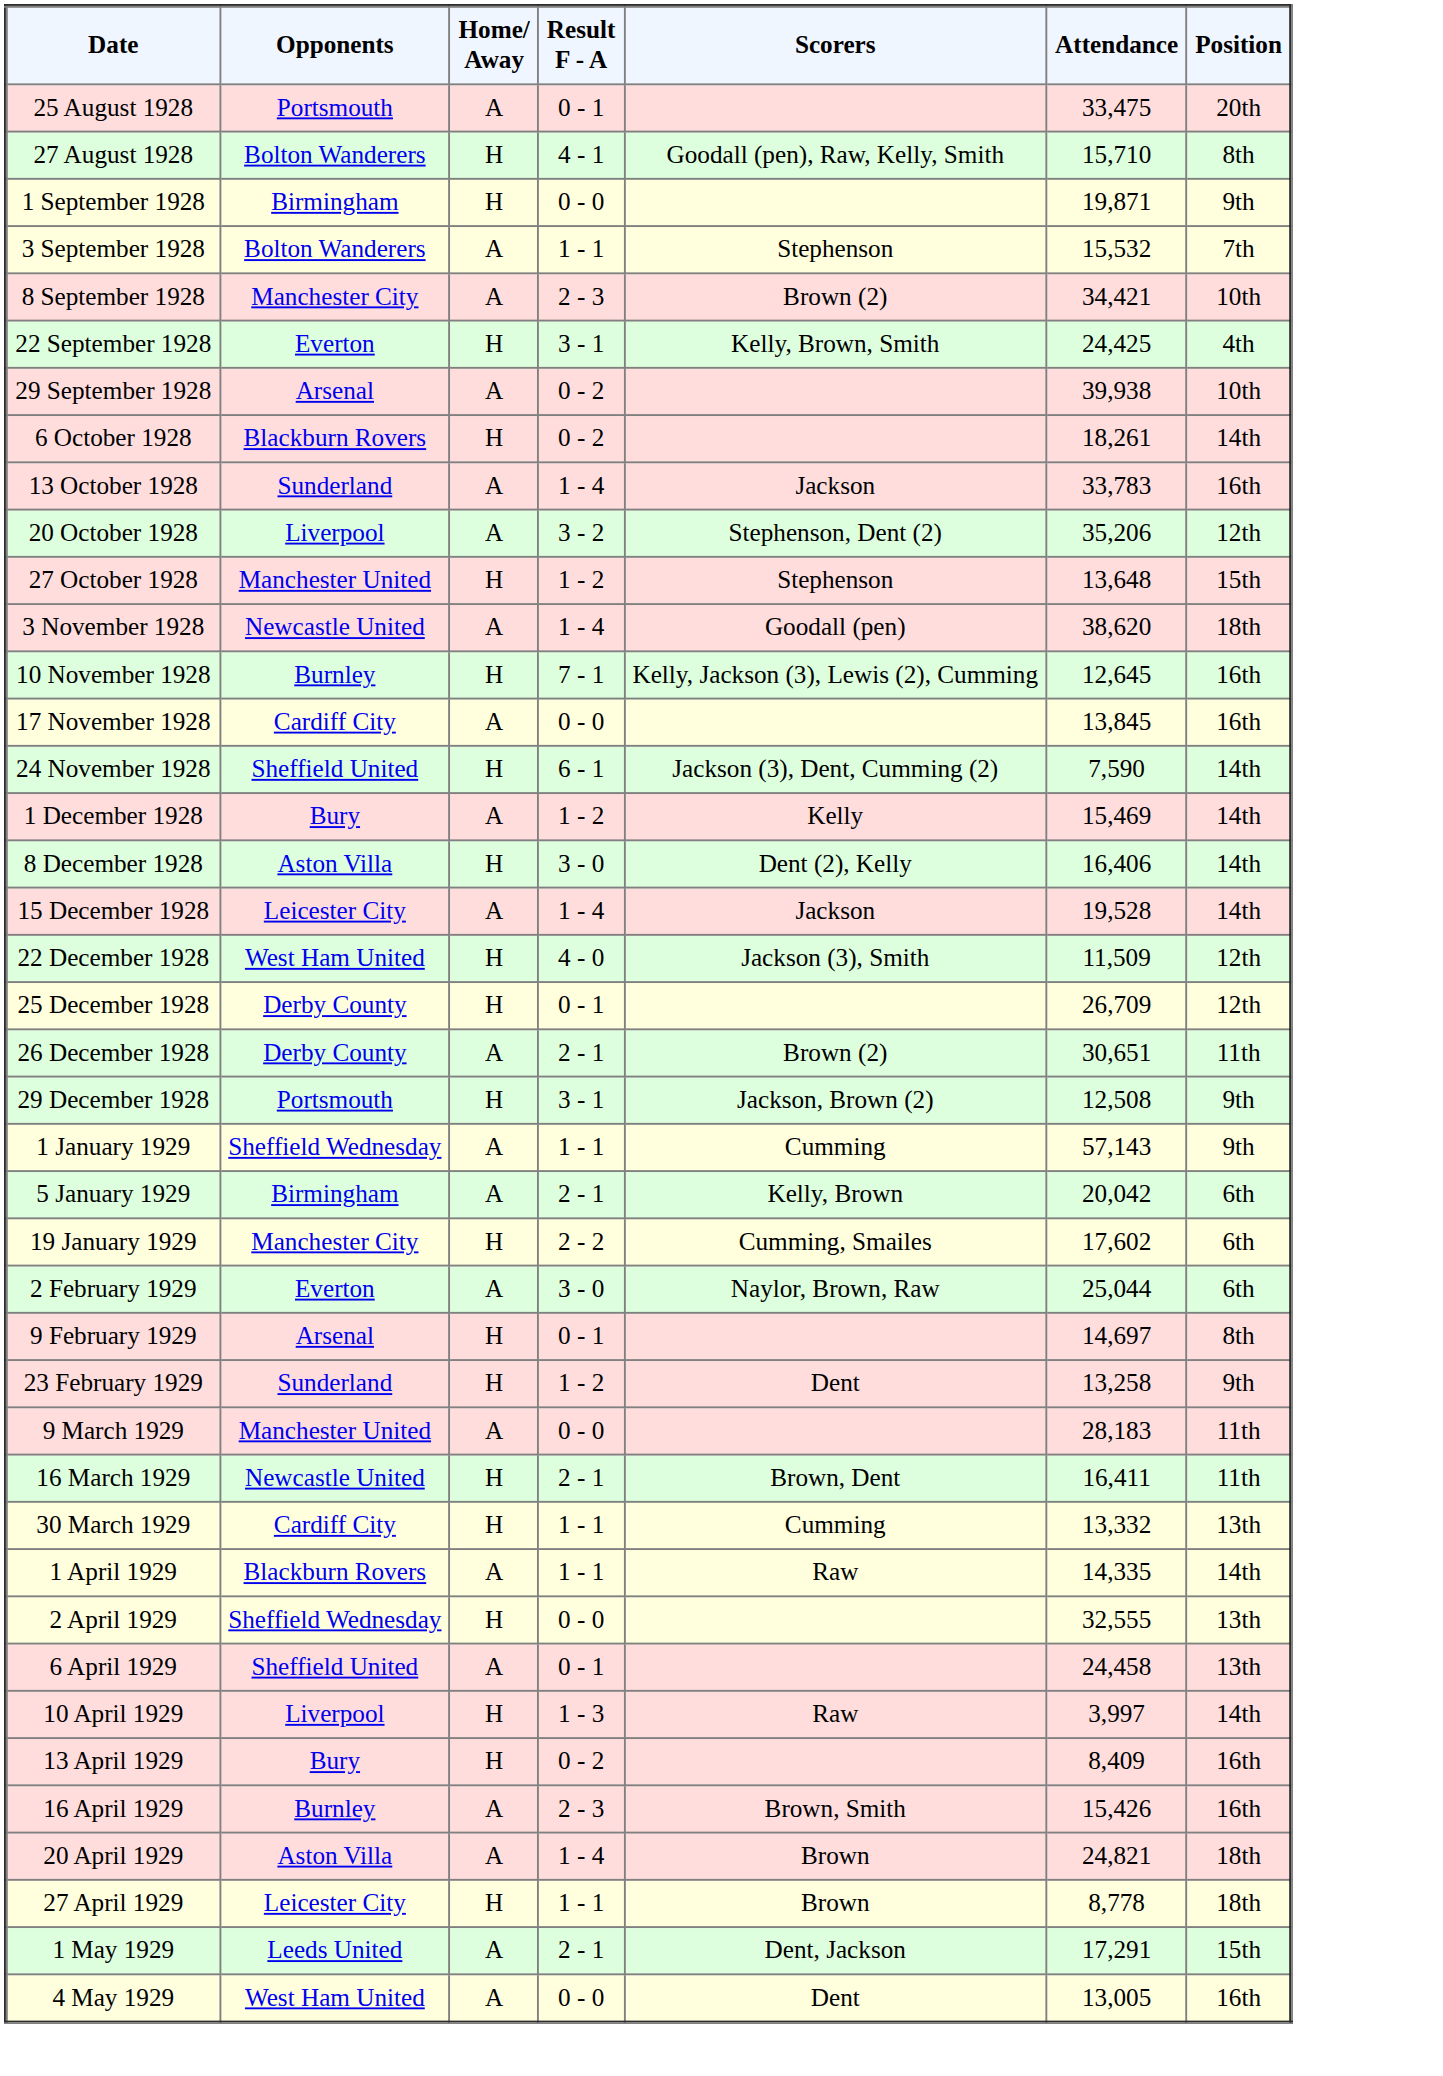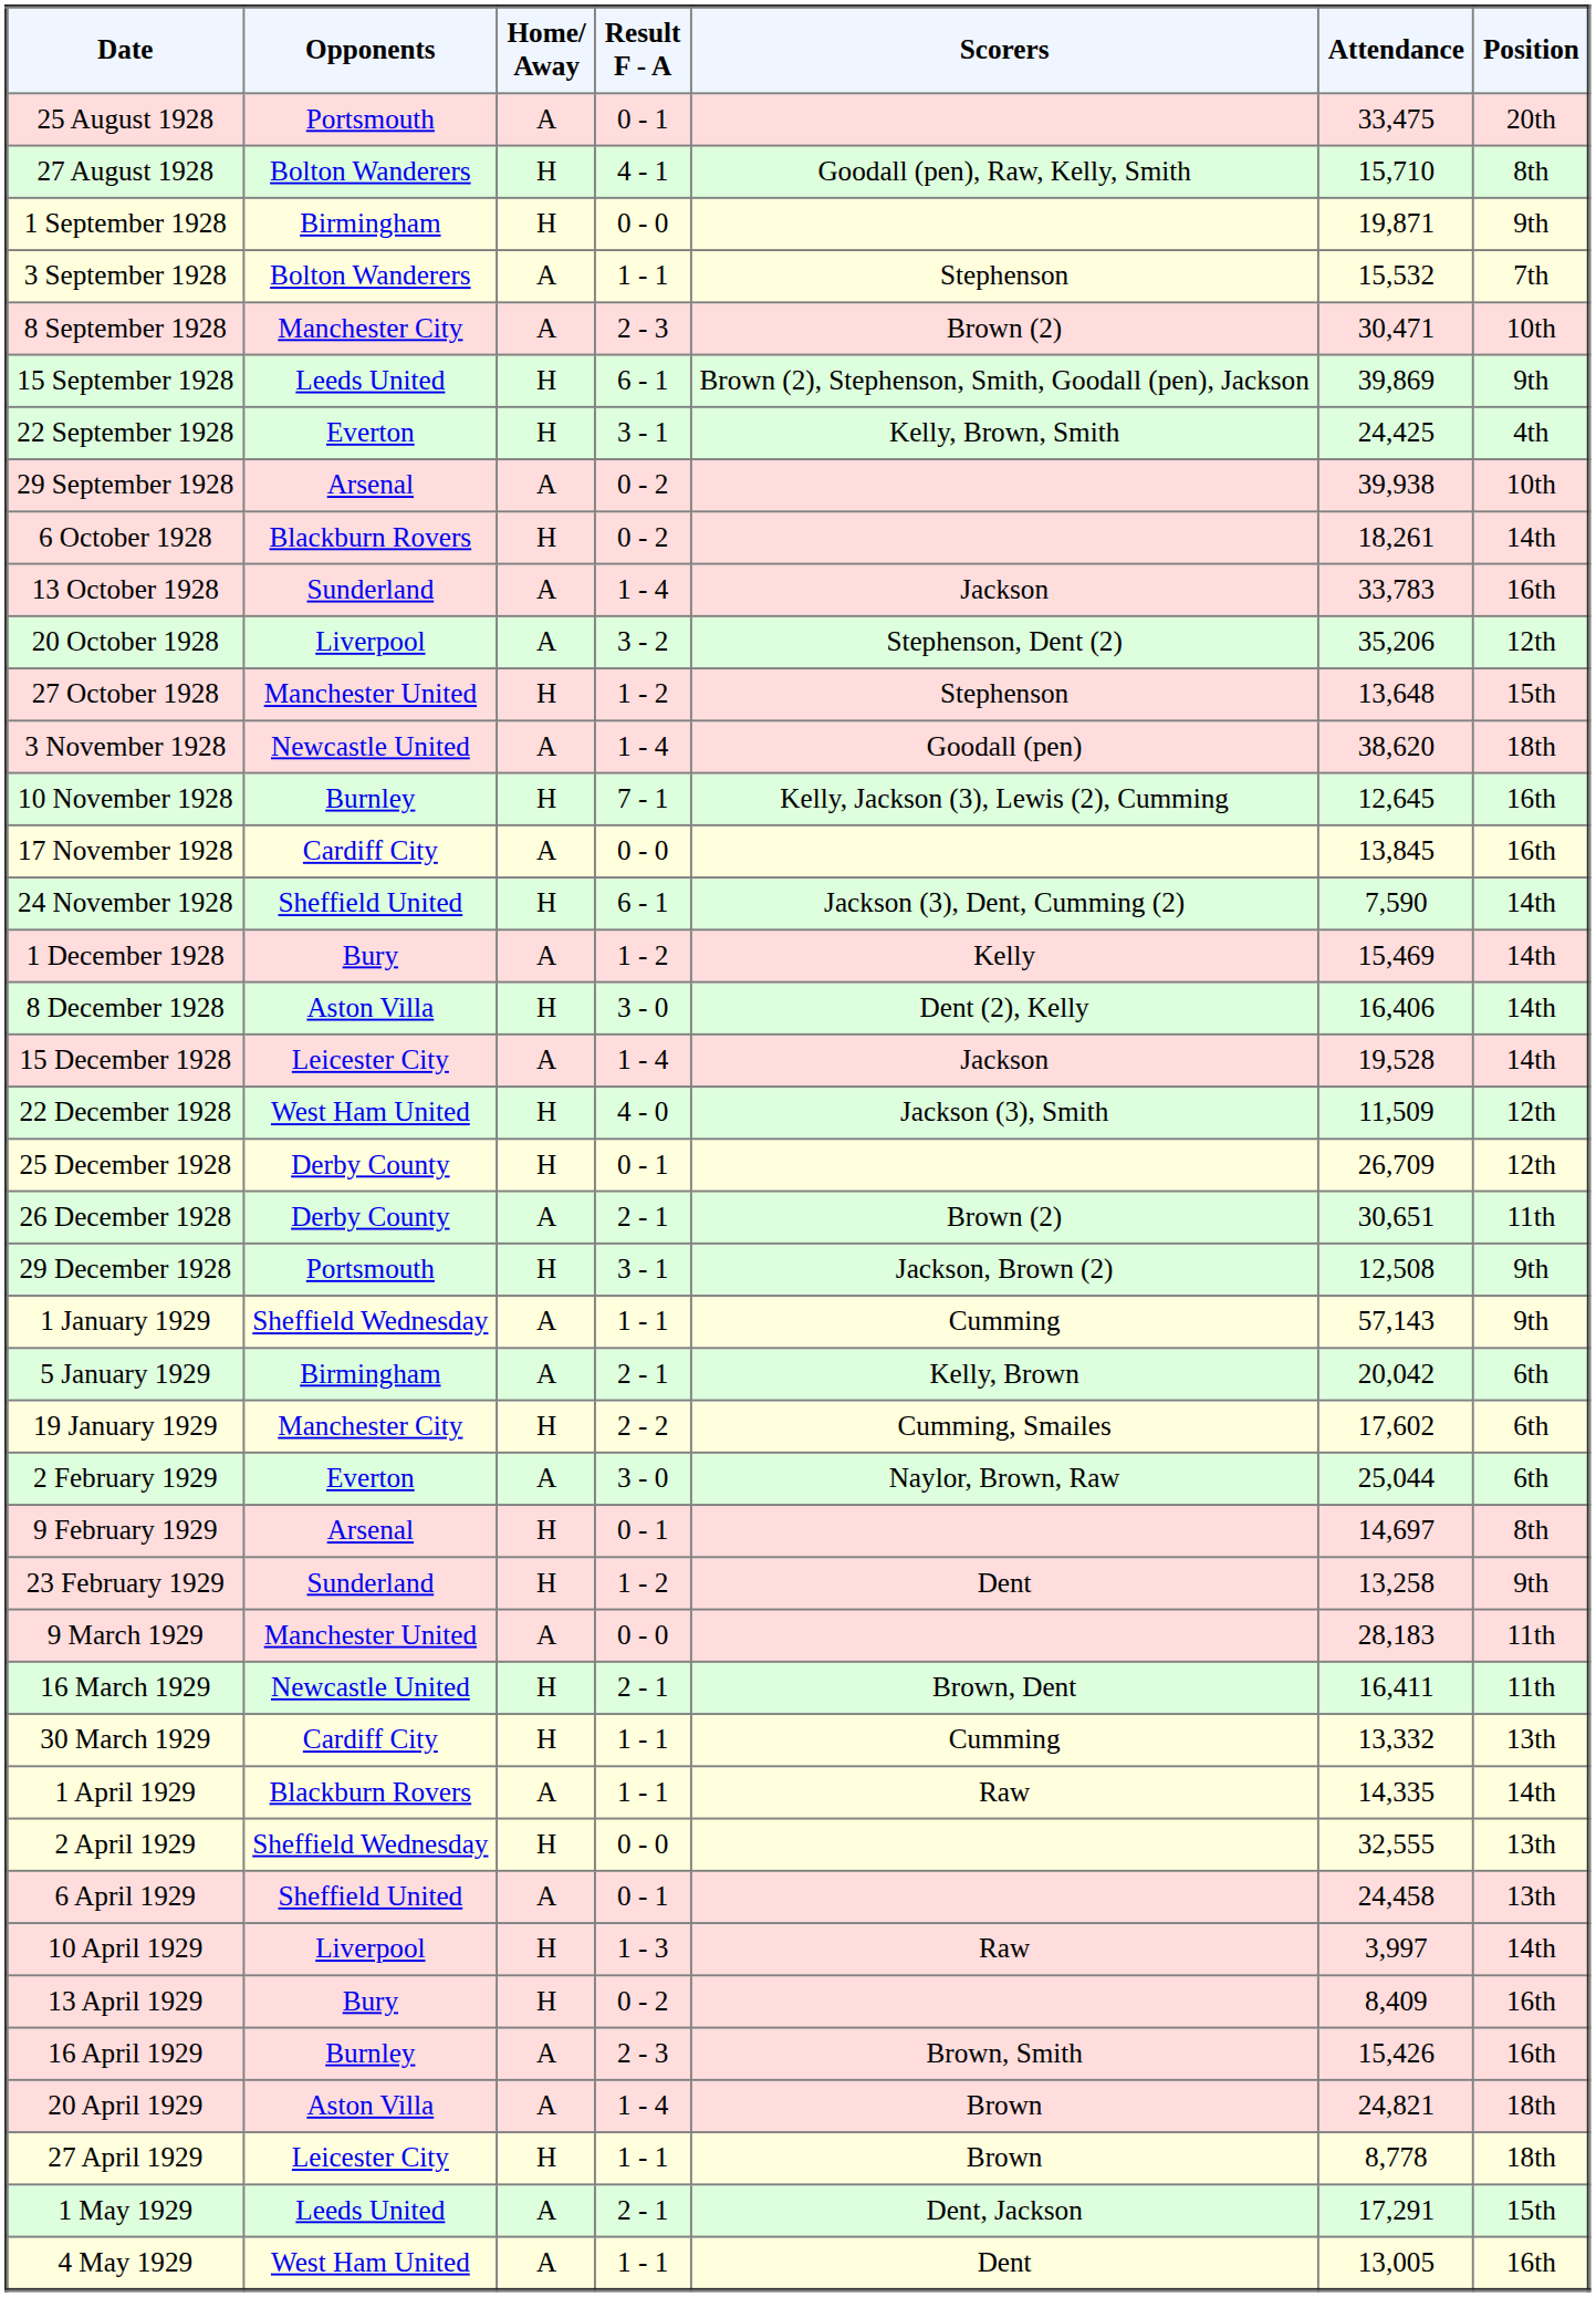 <table border="2" cellpadding="4" style="border-collapse:collapse; text-align:center; font-size:smaller;">
 <tr style="background:#f0f6ff;">
 <th><strong>Date</strong></th>
 <th><strong>Opponents</strong></th>
 <th><strong>Home/<br>Away</strong></th>
 <th><strong>Result<br>F - A</strong></th>
 <th><strong>Scorers</strong></th>
 <th><strong>Attendance</strong></th>
 <th><strong>Position</strong></th>
 </tr>
 <tr bgcolor="#ffdddd">
 <td>25 August 1928</td>
 <td><a href='#'>Portsmouth</a></td>
 <td>A</td>
 <td>0 - 1</td>
 <td></td>
 <td>33,475</td>
 <td>20th</td>
 </tr>
 <tr bgcolor="#ddffdd">
 <td>27 August 1928</td>
 <td><a href='#'>Bolton Wanderers</a></td>
 <td>H</td>
 <td>4 - 1</td>
 <td>Goodall (pen), Raw, Kelly, Smith</td>
 <td>15,710</td>
 <td>8th</td>
 </tr>
 <tr bgcolor="#ffffdd">
 <td>1 September 1928</td>
 <td><a href='#'>Birmingham</a></td>
 <td>H</td>
 <td>0 - 0</td>
 <td></td>
 <td>19,871</td>
 <td>9th</td>
 </tr>
 <tr bgcolor="#ffffdd">
 <td>3 September 1928</td>
 <td><a href='#'>Bolton Wanderers</a></td>
 <td>A</td>
 <td>1 - 1</td>
 <td>Stephenson</td>
 <td>15,532</td>
 <td>7th</td>
 </tr>
 <tr bgcolor="#ffdddd">
 <td>8 September 1928</td>
 <td><a href='#'>Manchester City</a></td>
 <td>A</td>
 <td>2 - 3</td>
 <td>Brown (2)</td>
-<td>34,421</td>
+<td>30,471</td>
 <td>10th</td>
+</tr>
+<tr bgcolor="#ddffdd">
+<td>15 September 1928</td>
+<td><a href='#'>Leeds United</a></td>
+<td>H</td>
+<td>6 - 1</td>
+<td>Brown (2), Stephenson, Smith, Goodall (pen), Jackson</td>
+<td>39,869</td>
+<td>9th</td>
 </tr>
 <tr bgcolor="#ddffdd">
 <td>22 September 1928</td>
 <td><a href='#'>Everton</a></td>
 <td>H</td>
 <td>3 - 1</td>
 <td>Kelly, Brown, Smith</td>
 <td>24,425</td>
 <td>4th</td>
 </tr>
 <tr bgcolor="#ffdddd">
 <td>29 September 1928</td>
 <td><a href='#'>Arsenal</a></td>
 <td>A</td>
 <td>0 - 2</td>
 <td></td>
 <td>39,938</td>
 <td>10th</td>
 </tr>
 <tr bgcolor="#ffdddd">
 <td>6 October 1928</td>
 <td><a href='#'>Blackburn Rovers</a></td>
 <td>H</td>
 <td>0 - 2</td>
 <td></td>
 <td>18,261</td>
 <td>14th</td>
 </tr>
 <tr bgcolor="#ffdddd">
 <td>13 October 1928</td>
 <td><a href='#'>Sunderland</a></td>
 <td>A</td>
 <td>1 - 4</td>
 <td>Jackson</td>
 <td>33,783</td>
 <td>16th</td>
 </tr>
 <tr bgcolor="#ddffdd">
 <td>20 October 1928</td>
 <td><a href='#'>Liverpool</a></td>
 <td>A</td>
 <td>3 - 2</td>
 <td>Stephenson, Dent (2)</td>
 <td>35,206</td>
 <td>12th</td>
 </tr>
 <tr bgcolor="#ffdddd">
 <td>27 October 1928</td>
 <td><a href='#'>Manchester United</a></td>
 <td>H</td>
 <td>1 - 2</td>
 <td>Stephenson</td>
 <td>13,648</td>
 <td>15th</td>
 </tr>
 <tr bgcolor="#ffdddd">
 <td>3 November 1928</td>
 <td><a href='#'>Newcastle United</a></td>
 <td>A</td>
 <td>1 - 4</td>
 <td>Goodall (pen)</td>
 <td>38,620</td>
 <td>18th</td>
 </tr>
 <tr bgcolor="#ddffdd">
 <td>10 November 1928</td>
 <td><a href='#'>Burnley</a></td>
 <td>H</td>
 <td>7 - 1</td>
 <td>Kelly, Jackson (3), Lewis (2), Cumming</td>
 <td>12,645</td>
 <td>16th</td>
 </tr>
 <tr bgcolor="#ffffdd">
 <td>17 November 1928</td>
 <td><a href='#'>Cardiff City</a></td>
 <td>A</td>
 <td>0 - 0</td>
 <td></td>
 <td>13,845</td>
 <td>16th</td>
 </tr>
 <tr bgcolor="#ddffdd">
 <td>24 November 1928</td>
 <td><a href='#'>Sheffield United</a></td>
 <td>H</td>
 <td>6 - 1</td>
 <td>Jackson (3), Dent, Cumming (2)</td>
 <td>7,590</td>
 <td>14th</td>
 </tr>
 <tr bgcolor="#ffdddd">
 <td>1 December 1928</td>
 <td><a href='#'>Bury</a></td>
 <td>A</td>
 <td>1 - 2</td>
 <td>Kelly</td>
 <td>15,469</td>
 <td>14th</td>
 </tr>
 <tr bgcolor="#ddffdd">
 <td>8 December 1928</td>
 <td><a href='#'>Aston Villa</a></td>
 <td>H</td>
 <td>3 - 0</td>
 <td>Dent (2), Kelly</td>
 <td>16,406</td>
 <td>14th</td>
 </tr>
 <tr bgcolor="#ffdddd">
 <td>15 December 1928</td>
 <td><a href='#'>Leicester City</a></td>
 <td>A</td>
 <td>1 - 4</td>
 <td>Jackson</td>
 <td>19,528</td>
 <td>14th</td>
 </tr>
 <tr bgcolor="#ddffdd">
 <td>22 December 1928</td>
 <td><a href='#'>West Ham United</a></td>
 <td>H</td>
 <td>4 - 0</td>
 <td>Jackson (3), Smith</td>
 <td>11,509</td>
 <td>12th</td>
 </tr>
 <tr bgcolor="#ffffdd">
 <td>25 December 1928</td>
 <td><a href='#'>Derby County</a></td>
 <td>H</td>
 <td>0 - 1</td>
 <td></td>
 <td>26,709</td>
 <td>12th</td>
 </tr>
 <tr bgcolor="#ddffdd">
 <td>26 December 1928</td>
 <td><a href='#'>Derby County</a></td>
 <td>A</td>
 <td>2 - 1</td>
 <td>Brown (2)</td>
 <td>30,651</td>
 <td>11th</td>
 </tr>
 <tr bgcolor="#ddffdd">
 <td>29 December 1928</td>
 <td><a href='#'>Portsmouth</a></td>
 <td>H</td>
 <td>3 - 1</td>
 <td>Jackson, Brown (2)</td>
 <td>12,508</td>
 <td>9th</td>
 </tr>
 <tr bgcolor="#ffffdd">
 <td>1 January 1929</td>
 <td><a href='#'>Sheffield Wednesday</a></td>
 <td>A</td>
 <td>1 - 1</td>
 <td>Cumming</td>
 <td>57,143</td>
 <td>9th</td>
 </tr>
 <tr bgcolor="#ddffdd">
 <td>5 January 1929</td>
 <td><a href='#'>Birmingham</a></td>
 <td>A</td>
 <td>2 - 1</td>
 <td>Kelly, Brown</td>
 <td>20,042</td>
 <td>6th</td>
 </tr>
 <tr bgcolor="#ffffdd">
 <td>19 January 1929</td>
 <td><a href='#'>Manchester City</a></td>
 <td>H</td>
 <td>2 - 2</td>
 <td>Cumming, Smailes</td>
 <td>17,602</td>
 <td>6th</td>
 </tr>
 <tr bgcolor="#ddffdd">
 <td>2 February 1929</td>
 <td><a href='#'>Everton</a></td>
 <td>A</td>
 <td>3 - 0</td>
 <td>Naylor, Brown, Raw</td>
 <td>25,044</td>
 <td>6th</td>
 </tr>
 <tr bgcolor="#ffdddd">
 <td>9 February 1929</td>
 <td><a href='#'>Arsenal</a></td>
 <td>H</td>
 <td>0 - 1</td>
 <td></td>
 <td>14,697</td>
 <td>8th</td>
 </tr>
 <tr bgcolor="#ffdddd">
 <td>23 February 1929</td>
 <td><a href='#'>Sunderland</a></td>
 <td>H</td>
 <td>1 - 2</td>
 <td>Dent</td>
 <td>13,258</td>
 <td>9th</td>
 </tr>
 <tr bgcolor="#ffdddd">
 <td>9 March 1929</td>
 <td><a href='#'>Manchester United</a></td>
 <td>A</td>
 <td>0 - 0</td>
 <td></td>
 <td>28,183</td>
 <td>11th</td>
 </tr>
 <tr bgcolor="#ddffdd">
 <td>16 March 1929</td>
 <td><a href='#'>Newcastle United</a></td>
 <td>H</td>
 <td>2 - 1</td>
 <td>Brown, Dent</td>
 <td>16,411</td>
 <td>11th</td>
 </tr>
 <tr bgcolor="#ffffdd">
 <td>30 March 1929</td>
 <td><a href='#'>Cardiff City</a></td>
 <td>H</td>
 <td>1 - 1</td>
 <td>Cumming</td>
 <td>13,332</td>
 <td>13th</td>
 </tr>
 <tr bgcolor="#ffffdd">
 <td>1 April 1929</td>
 <td><a href='#'>Blackburn Rovers</a></td>
 <td>A</td>
 <td>1 - 1</td>
 <td>Raw</td>
 <td>14,335</td>
 <td>14th</td>
 </tr>
 <tr bgcolor="#ffffdd">
 <td>2 April 1929</td>
 <td><a href='#'>Sheffield Wednesday</a></td>
 <td>H</td>
 <td>0 - 0</td>
 <td></td>
 <td>32,555</td>
 <td>13th</td>
 </tr>
 <tr bgcolor="#ffdddd">
 <td>6 April 1929</td>
 <td><a href='#'>Sheffield United</a></td>
 <td>A</td>
 <td>0 - 1</td>
 <td></td>
 <td>24,458</td>
 <td>13th</td>
 </tr>
 <tr bgcolor="#ffdddd">
 <td>10 April 1929</td>
 <td><a href='#'>Liverpool</a></td>
 <td>H</td>
 <td>1 - 3</td>
 <td>Raw</td>
 <td>3,997</td>
 <td>14th</td>
 </tr>
 <tr bgcolor="#ffdddd">
 <td>13 April 1929</td>
 <td><a href='#'>Bury</a></td>
 <td>H</td>
 <td>0 - 2</td>
 <td></td>
 <td>8,409</td>
 <td>16th</td>
 </tr>
 <tr bgcolor="#ffdddd">
 <td>16 April 1929</td>
 <td><a href='#'>Burnley</a></td>
 <td>A</td>
 <td>2 - 3</td>
 <td>Brown, Smith</td>
 <td>15,426</td>
 <td>16th</td>
 </tr>
 <tr bgcolor="#ffdddd">
 <td>20 April 1929</td>
 <td><a href='#'>Aston Villa</a></td>
 <td>A</td>
 <td>1 - 4</td>
 <td>Brown</td>
 <td>24,821</td>
 <td>18th</td>
 </tr>
 <tr bgcolor="#ffffdd">
 <td>27 April 1929</td>
 <td><a href='#'>Leicester City</a></td>
 <td>H</td>
 <td>1 - 1</td>
 <td>Brown</td>
 <td>8,778</td>
 <td>18th</td>
 </tr>
 <tr bgcolor="#ddffdd">
 <td>1 May 1929</td>
 <td><a href='#'>Leeds United</a></td>
 <td>A</td>
 <td>2 - 1</td>
 <td>Dent, Jackson</td>
 <td>17,291</td>
 <td>15th</td>
 </tr>
 <tr bgcolor="#ffffdd">
 <td>4 May 1929</td>
 <td><a href='#'>West Ham United</a></td>
 <td>A</td>
-<td>0 - 0</td>
+<td>1 - 1</td>
 <td>Dent</td>
 <td>13,005</td>
 <td>16th</td>
 </tr>
 </table>
